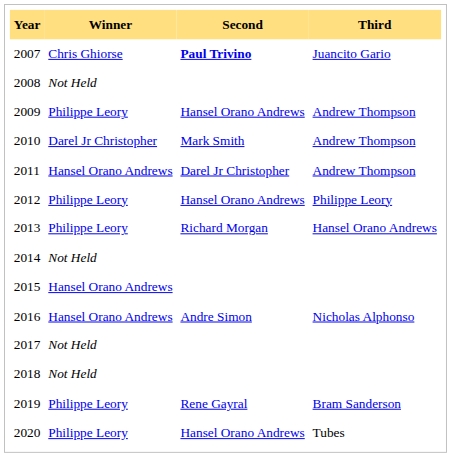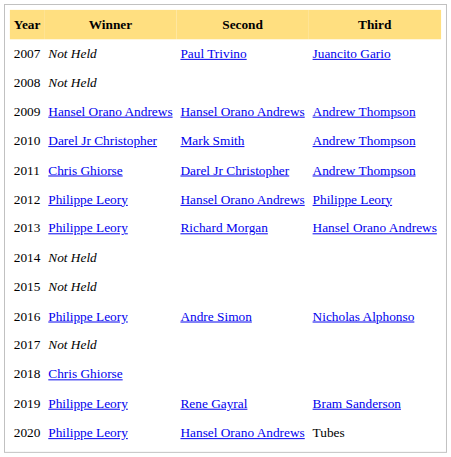 <table cellpadding="4" cellspacing="0"  style="border: 1px solid silver; color: black; margin: 0 0 0.5em 0; background-color: white; padding: 5px; text-align: left; font-size:85%; vertical-align: top; line-height:1.6em;">
 <tr>
 <th scope=col; align="center" bgcolor="FFDF80">Year</th>
 <th scope=col; align="center" bgcolor="FFDF80">Winner</th>
 <th scope=col; align="center" bgcolor="FFDF80">Second</th>
 <th scope=col; align="center" bgcolor="FFDF80">Third</th>
 </tr>
 <tr>
 </tr>
 <tr>
 <td>2007</td>
-<td><a href='#'>Chris Ghiorse</a></td>
-<td><strong><a href='#'>Paul Trivino</a> </strong></td>
+<td><em>Not Held</em></td>
+<td><a href='#'>Paul Trivino</a> </td>
 <td><a href='#'>Juancito Gario</a> </td>
 </tr>
 <tr>
 <td>2008</td>
 <td><em>Not Held</em></td>
 </tr>
 <tr>
 <td>2009</td>
-<td><a href='#'>Philippe Leory</a></td>
+<td><a href='#'>Hansel Orano Andrews</a> </td>
 <td><a href='#'>Hansel Orano Andrews</a> </td>
 <td><a href='#'>Andrew Thompson</a></td>
 </tr>
 <tr>
 <td>2010</td>
 <td><a href='#'>Darel Jr Christopher</a></td>
 <td><a href='#'>Mark Smith</a></td>
 <td><a href='#'>Andrew Thompson</a></td>
 </tr>
 <tr>
 <td>2011</td>
-<td><a href='#'>Hansel Orano Andrews</a> </td>
+<td><a href='#'>Chris Ghiorse</a></td>
 <td><a href='#'>Darel Jr Christopher</a></td>
 <td><a href='#'>Andrew Thompson</a></td>
 </tr>
 <tr>
 <td>2012</td>
 <td><a href='#'>Philippe Leory</a></td>
 <td><a href='#'>Hansel Orano Andrews</a> </td>
 <td><a href='#'>Philippe Leory</a></td>
 </tr>
 <tr>
 <td>2013</td>
 <td><a href='#'>Philippe Leory</a></td>
 <td><a href='#'>Richard Morgan</a> </td>
 <td><a href='#'>Hansel Orano Andrews</a> </td>
 </tr>
 <tr>
 <td>2014</td>
 <td><em>Not Held</em></td>
 </tr>
 <tr>
 <td>2015</td>
-<td><a href='#'>Hansel Orano Andrews</a> </td>
+<td><em>Not Held</em></td>
 </tr>
 <tr>
 <td>2016</td>
-<td><a href='#'>Hansel Orano Andrews</a> </td>
+<td><a href='#'>Philippe Leory</a></td>
 <td><a href='#'>Andre Simon</a></td>
 <td><a href='#'>Nicholas Alphonso</a> </td>
 </tr>
 <tr>
 <td>2017</td>
 <td><em>Not Held</em></td>
 </tr>
 <tr>
 <td>2018</td>
-<td><em>Not Held</em></td>
+<td><a href='#'>Chris Ghiorse</a></td>
 </tr>
 <tr>
 <td>2019</td>
 <td><a href='#'>Philippe Leory</a></td>
 <td><a href='#'>Rene Gayral</a> </td>
 <td><a href='#'>Bram Sanderson</a> </td>
 </tr>
 <tr>
 <td>2020</td>
 <td><a href='#'>Philippe Leory</a></td>
 <td><a href='#'>Hansel Orano Andrews</a> </td>
 <td>Tubes</td>
 </tr>
 </table>
